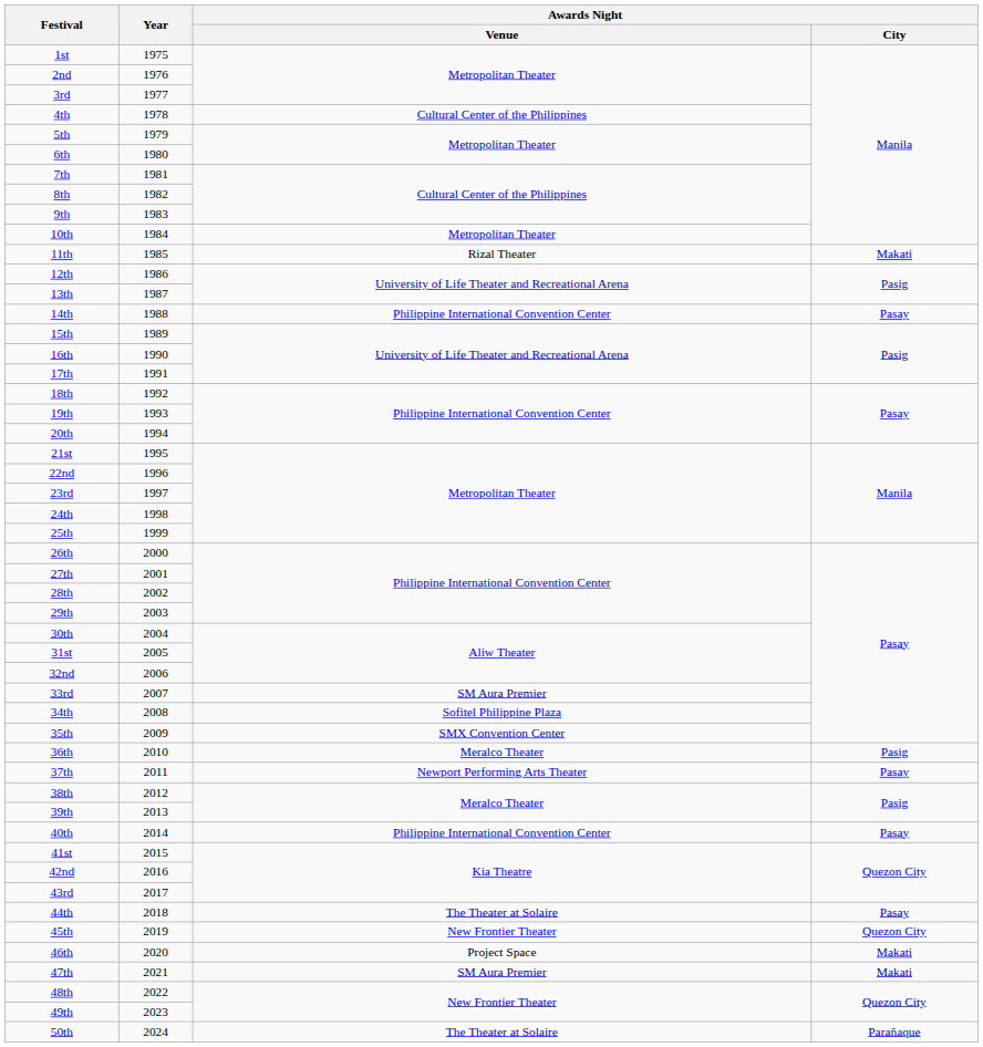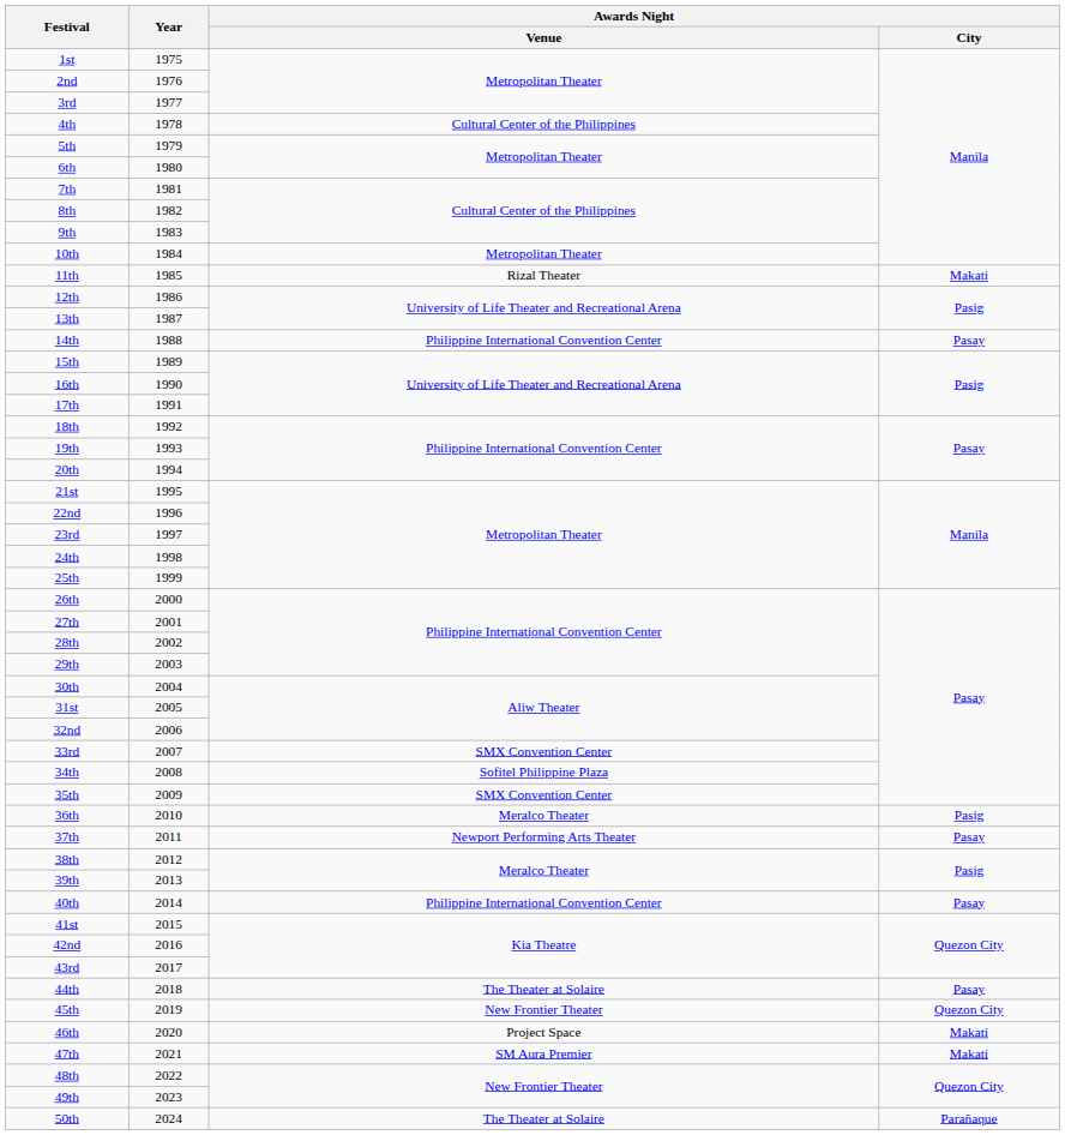 <table class="wikitable" style="width:98%; text-align:center;">
 <tr>
 <th rowspan=2>Festival</th>
 <th rowspan=2>Year</th>
 <th colspan=2>Awards Night</th>
 </tr>
 <tr>
 <th>Venue</th>
 <th>City</th>
 </tr>
 <tr>
 <td><a href='#'>1st</a></td>
 <td>1975</td>
 <td rowspan=3><a href='#'>Metropolitan Theater</a></td>
 <td rowspan=10><a href='#'>Manila</a></td>
 </tr>
 <tr>
 <td><a href='#'>2nd</a></td>
 <td>1976</td>
 </tr>
 <tr>
 <td><a href='#'>3rd</a></td>
 <td>1977</td>
 </tr>
 <tr>
 <td><a href='#'>4th</a></td>
 <td>1978</td>
 <td><a href='#'>Cultural Center of the Philippines</a></td>
 </tr>
 <tr>
 <td><a href='#'>5th</a></td>
 <td>1979</td>
 <td rowspan=2><a href='#'>Metropolitan Theater</a></td>
 </tr>
 <tr>
 <td><a href='#'>6th</a></td>
 <td>1980</td>
 </tr>
 <tr>
 <td><a href='#'>7th</a></td>
 <td>1981</td>
 <td rowspan=3><a href='#'>Cultural Center of the Philippines</a></td>
 </tr>
 <tr>
 <td><a href='#'>8th</a></td>
 <td>1982</td>
 </tr>
 <tr>
 <td><a href='#'>9th</a></td>
 <td>1983</td>
 </tr>
 <tr>
 <td><a href='#'>10th</a></td>
 <td>1984</td>
 <td><a href='#'>Metropolitan Theater</a></td>
 </tr>
 <tr>
 <td><a href='#'>11th</a></td>
 <td>1985</td>
 <td>Rizal Theater</td>
 <td><a href='#'>Makati</a></td>
 </tr>
 <tr>
 <td><a href='#'>12th</a></td>
 <td>1986</td>
 <td rowspan=2><a href='#'>University of Life Theater and Recreational Arena</a></td>
 <td rowspan=2><a href='#'>Pasig</a></td>
 </tr>
 <tr>
 <td><a href='#'>13th</a></td>
 <td>1987</td>
 </tr>
 <tr>
 <td><a href='#'>14th</a></td>
 <td>1988</td>
 <td><a href='#'>Philippine International Convention Center</a></td>
 <td><a href='#'>Pasay</a></td>
 </tr>
 <tr>
 <td><a href='#'>15th</a></td>
 <td>1989</td>
 <td rowspan=3><a href='#'>University of Life Theater and Recreational Arena</a></td>
 <td rowspan=3><a href='#'>Pasig</a></td>
 </tr>
 <tr>
 <td><a href='#'>16th</a></td>
 <td>1990</td>
 </tr>
 <tr>
 <td><a href='#'>17th</a></td>
 <td>1991</td>
 </tr>
 <tr>
 <td><a href='#'>18th</a></td>
 <td>1992</td>
 <td rowspan=3><a href='#'>Philippine International Convention Center</a></td>
 <td rowspan=3><a href='#'>Pasay</a></td>
 </tr>
 <tr>
 <td><a href='#'>19th</a></td>
 <td>1993</td>
 </tr>
 <tr>
 <td><a href='#'>20th</a></td>
 <td>1994</td>
 </tr>
 <tr>
 <td><a href='#'>21st</a></td>
 <td>1995</td>
 <td rowspan=5><a href='#'>Metropolitan Theater</a></td>
 <td rowspan=5><a href='#'>Manila</a></td>
 </tr>
 <tr>
 <td><a href='#'>22nd</a></td>
 <td>1996</td>
 </tr>
 <tr>
 <td><a href='#'>23rd</a></td>
 <td>1997</td>
 </tr>
 <tr>
 <td><a href='#'>24th</a></td>
 <td>1998</td>
 </tr>
 <tr>
 <td><a href='#'>25th</a></td>
 <td>1999</td>
 </tr>
 <tr>
 <td><a href='#'>26th</a></td>
 <td>2000</td>
 <td rowspan=4><a href='#'>Philippine International Convention Center</a></td>
 <td rowspan=10><a href='#'>Pasay</a></td>
 </tr>
 <tr>
 <td><a href='#'>27th</a></td>
 <td>2001</td>
 </tr>
 <tr>
 <td><a href='#'>28th</a></td>
 <td>2002</td>
 </tr>
 <tr>
 <td><a href='#'>29th</a></td>
 <td>2003</td>
 </tr>
 <tr>
 <td><a href='#'>30th</a></td>
 <td>2004</td>
 <td rowspan=3><a href='#'>Aliw Theater</a></td>
 </tr>
 <tr>
 <td><a href='#'>31st</a></td>
 <td>2005</td>
 </tr>
 <tr>
 <td><a href='#'>32nd</a></td>
 <td>2006</td>
 </tr>
 <tr>
 <td><a href='#'>33rd</a></td>
 <td>2007</td>
-<td><a href='#'>SM Aura Premier</a></td>
+<td><a href='#'>SMX Convention Center</a></td>
 </tr>
 <tr>
 <td><a href='#'>34th</a></td>
 <td>2008</td>
 <td><a href='#'>Sofitel Philippine Plaza</a></td>
 </tr>
 <tr>
 <td><a href='#'>35th</a></td>
 <td>2009</td>
 <td><a href='#'>SMX Convention Center</a></td>
 </tr>
 <tr>
 <td><a href='#'>36th</a></td>
 <td>2010</td>
 <td><a href='#'>Meralco Theater</a></td>
 <td><a href='#'>Pasig</a></td>
 </tr>
 <tr>
 <td><a href='#'>37th</a></td>
 <td>2011</td>
 <td><a href='#'>Newport Performing Arts Theater</a></td>
 <td><a href='#'>Pasay</a></td>
 </tr>
 <tr>
 <td><a href='#'>38th</a></td>
 <td>2012</td>
 <td rowspan=2><a href='#'>Meralco Theater</a></td>
 <td rowspan=2><a href='#'>Pasig</a></td>
 </tr>
 <tr>
 <td><a href='#'>39th</a></td>
 <td>2013</td>
 </tr>
 <tr>
 <td><a href='#'>40th</a></td>
 <td>2014</td>
 <td><a href='#'>Philippine International Convention Center</a></td>
 <td><a href='#'>Pasay</a></td>
 </tr>
 <tr>
 <td><a href='#'>41st</a></td>
 <td>2015</td>
 <td rowspan=3><a href='#'>Kia Theatre</a></td>
 <td rowspan=3><a href='#'>Quezon City</a></td>
 </tr>
 <tr>
 <td><a href='#'>42nd</a></td>
 <td>2016</td>
 </tr>
 <tr>
 <td><a href='#'>43rd</a></td>
 <td>2017</td>
 </tr>
 <tr>
 <td><a href='#'>44th</a></td>
 <td>2018</td>
 <td><a href='#'>The Theater at Solaire</a></td>
 <td><a href='#'>Pasay</a></td>
 </tr>
 <tr>
 <td><a href='#'>45th</a></td>
 <td>2019</td>
 <td><a href='#'>New Frontier Theater</a></td>
 <td><a href='#'>Quezon City</a></td>
 </tr>
 <tr>
 <td><a href='#'>46th</a></td>
 <td>2020</td>
 <td>Project Space</td>
 <td><a href='#'>Makati</a></td>
 </tr>
 <tr>
 <td><a href='#'>47th</a></td>
 <td>2021</td>
 <td><a href='#'>SM Aura Premier</a></td>
 <td><a href='#'>Makati</a></td>
 </tr>
 <tr>
 <td><a href='#'>48th</a></td>
 <td>2022</td>
 <td rowspan=2><a href='#'>New Frontier Theater</a></td>
 <td rowspan=2><a href='#'>Quezon City</a></td>
 </tr>
 <tr>
 <td><a href='#'>49th</a></td>
 <td>2023</td>
 </tr>
 <tr>
 <td><a href='#'>50th</a></td>
 <td>2024</td>
 <td><a href='#'>The Theater at Solaire</a></td>
 <td><a href='#'>Parañaque</a></td>
 </tr>
 </table>
